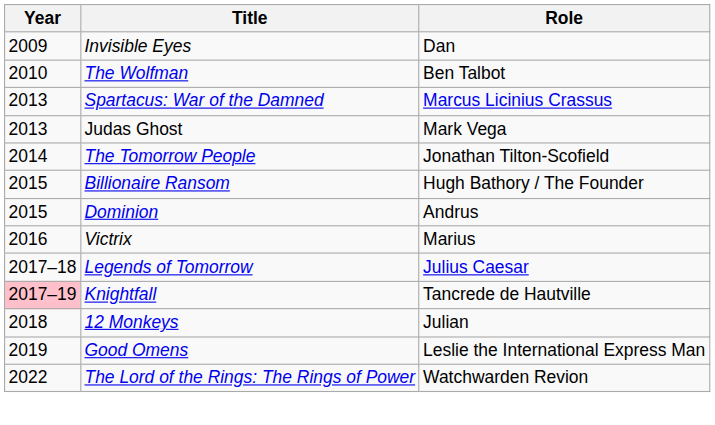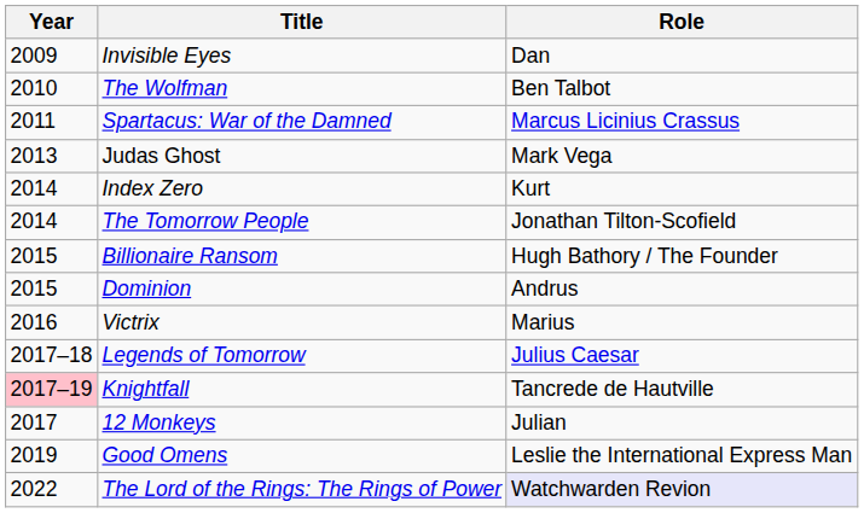 <table class="wikitable sortable">
 <tr>
 <th>Year</th>
 <th>Title</th>
 <th>Role</th>
 </tr>
 <tr>
 <td>2009</td>
 <td><em>Invisible Eyes</em></td>
 <td>Dan</td>
 </tr>
 <tr>
 <td>2010</td>
 <td><em><a href='#'>The Wolfman</a></em></td>
 <td>Ben Talbot</td>
 </tr>
 <tr>
-<td>2013</td>
+<td>2011</td>
 <td><em><a href='#'>Spartacus: War of the Damned</a></em></td>
 <td><a href='#'>Marcus Licinius Crassus</a></td>
 </tr>
 <tr>
 <td>2013</td>
 <td>Judas Ghost</td>
 <td>Mark Vega</td>
+</tr>
+<tr>
+<td>2014</td>
+<td><em>Index Zero</em></td>
+<td>Kurt</td>
 </tr>
 <tr>
 <td>2014</td>
 <td><em><a href='#'>The Tomorrow People</a></em></td>
 <td>Jonathan Tilton-Scofield</td>
 </tr>
 <tr>
 <td>2015</td>
 <td><em><a href='#'>Billionaire Ransom</a></em></td>
 <td>Hugh Bathory / The Founder</td>
 </tr>
 <tr>
 <td>2015</td>
 <td><em><a href='#'>Dominion</a></em></td>
 <td>Andrus</td>
 </tr>
 <tr>
 <td>2016</td>
 <td><em>Victrix</em></td>
 <td>Marius</td>
 </tr>
 <tr>
 <td>2017–18</td>
 <td><em><a href='#'>Legends of Tomorrow</a></em></td>
 <td><a href='#'>Julius Caesar</a></td>
 </tr>
 <tr>
 <td style="background: pink;">2017–19</td>
 <td><em><a href='#'>Knightfall</a></em></td>
 <td>Tancrede de Hautville</td>
 </tr>
 <tr>
-<td>2018</td>
+<td>2017</td>
 <td><em><a href='#'>12 Monkeys</a></em></td>
 <td>Julian</td>
 </tr>
 <tr>
 <td>2019</td>
 <td><em><a href='#'>Good Omens</a></em></td>
 <td>Leslie the International Express Man</td>
 </tr>
 <tr>
 <td>2022</td>
 <td><em><a href='#'>The Lord of the Rings: The Rings of Power</a></em></td>
-<td>Watchwarden Revion</td>
+<td style="background: lavender;">Watchwarden Revion</td>
 </tr>
 </table>
